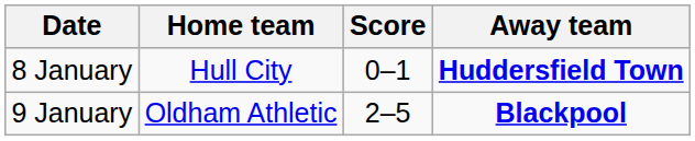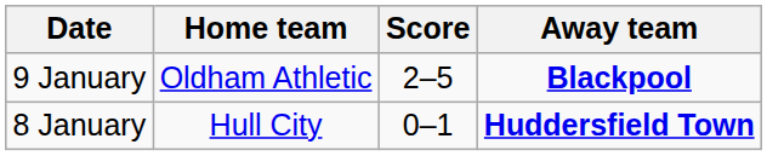 <table class="wikitable" style="text-align: center">
 <tr>
 <th>Date</th>
 <th>Home team</th>
 <th>Score</th>
 <th>Away team</th>
 </tr>
 <tr>
+<td>9 January</td>
+<td><a href='#'>Oldham Athletic</a></td>
+<td>2–5</td>
+<td><strong><a href='#'>Blackpool</a></strong></td>
+</tr>
+<tr>
 <td>8 January</td>
 <td><a href='#'>Hull City</a></td>
 <td>0–1</td>
 <td><strong><a href='#'>Huddersfield Town</a></strong></td>
 </tr>
-<tr>
-<td>9 January</td>
-<td><a href='#'>Oldham Athletic</a></td>
-<td>2–5</td>
-<td><strong><a href='#'>Blackpool</a></strong></td>
-</tr>
 </table>
